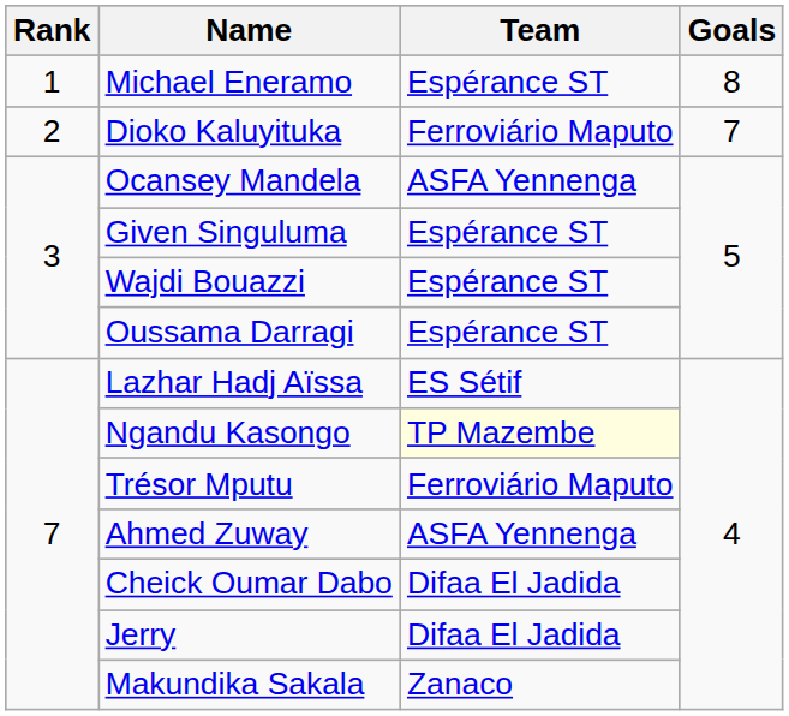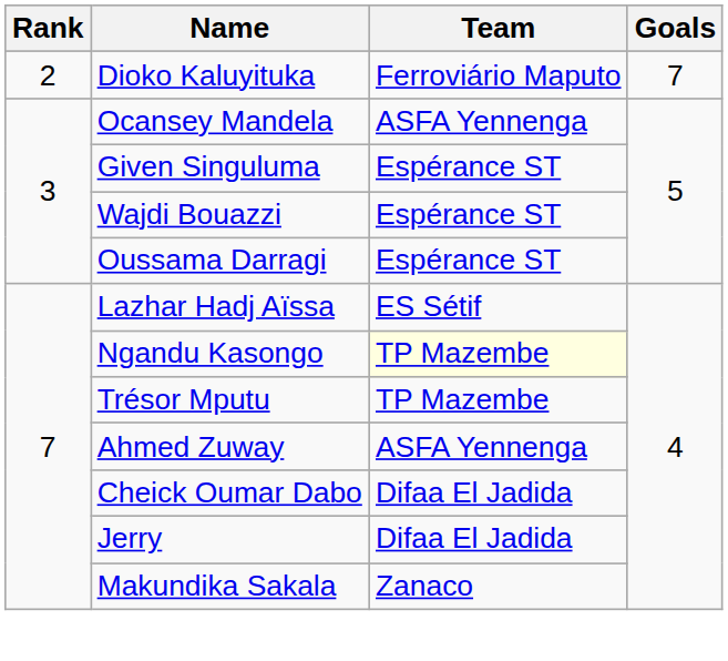 <table class="wikitable" style="text-align:center">
 <tr>
 <th>Rank</th>
 <th>Name</th>
 <th>Team</th>
 <th>Goals</th>
-</tr>
-<tr>
-<td rowspan=1>1</td>
-<td align="left"> <a href='#'>Michael Eneramo</a></td>
-<td align="left"> <a href='#'>Espérance ST</a></td>
-<td>8</td>
 </tr>
 <tr>
 <td rowspan=1>2</td>
 <td align="left"> <a href='#'>Dioko Kaluyituka</a></td>
 <td align="left"> <a href='#'>Ferroviário Maputo</a></td>
 <td>7</td>
 </tr>
 <tr>
 <td rowspan=4>3</td>
 <td align="left"> <a href='#'>Ocansey Mandela</a></td>
 <td align="left"> <a href='#'>ASFA Yennenga</a></td>
 <td rowspan=4>5</td>
 </tr>
 <tr>
 <td align="left"> <a href='#'>Given Singuluma</a></td>
 <td align="left"> <a href='#'>Espérance ST</a></td>
 </tr>
 <tr>
 <td align="left"> <a href='#'>Wajdi Bouazzi</a></td>
 <td align="left"> <a href='#'>Espérance ST</a></td>
 </tr>
 <tr>
 <td align="left"> <a href='#'>Oussama Darragi</a></td>
 <td align="left"> <a href='#'>Espérance ST</a></td>
 </tr>
 <tr>
 <td rowspan=7>7</td>
 <td align="left"> <a href='#'>Lazhar Hadj Aïssa</a></td>
 <td align="left"> <a href='#'>ES Sétif</a></td>
 <td rowspan=7>4</td>
 </tr>
 <tr>
 <td align="left"> <a href='#'>Ngandu Kasongo</a></td>
 <td align="left" style="background: lightyellow;"> <a href='#'>TP Mazembe</a></td>
 </tr>
 <tr>
 <td align="left"> <a href='#'>Trésor Mputu</a></td>
-<td align="left"> <a href='#'>Ferroviário Maputo</a></td>
+<td align="left"> <a href='#'>TP Mazembe</a></td>
 </tr>
 <tr>
 <td align="left"> <a href='#'>Ahmed Zuway</a></td>
 <td align="left"> <a href='#'>ASFA Yennenga</a></td>
 </tr>
 <tr>
 <td align="left"> <a href='#'>Cheick Oumar Dabo</a></td>
 <td align="left"> <a href='#'>Difaa El Jadida</a></td>
 </tr>
 <tr>
 <td align="left"> <a href='#'>Jerry</a></td>
 <td align="left"> <a href='#'>Difaa El Jadida</a></td>
 </tr>
 <tr>
 <td align="left"> <a href='#'>Makundika Sakala</a></td>
 <td align="left"> <a href='#'>Zanaco</a></td>
 </tr>
 </table>
